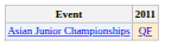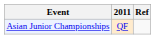 <table class="wikitable" style="font-size: 90%; text-align:center">
 <tr>
 <th>Event</th>
 <th>2011</th>
+<th>Ref</th>
 </tr>
 <tr>
 <td bgcolor="#ECF2FF"; align="left"><a href='#'>Asian Junior Championships</a></td>
 <td bgcolor=FFEBCD><a href='#'>QF</a></td>
+<td></td>
 </tr>
 </table>
